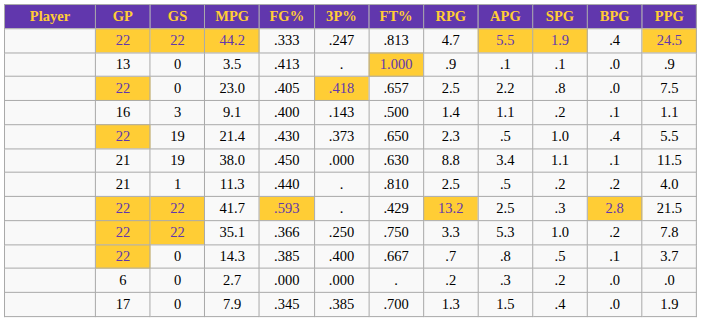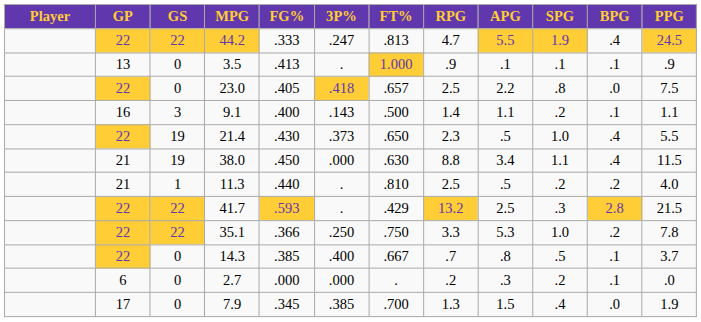 <table class="wikitable sortable" style="font-size:90%; text-align:center;">
 <tr>
 <th style="background:#6137ad;color:#ffcd35;" width="10%">Player</th>
 <th style="background:#6137ad;color:#ffcd35;" width="6%">GP</th>
 <th style="background:#6137ad;color:#ffcd35;" width="6%">GS</th>
 <th style="background:#6137ad;color:#ffcd35;" width="6%">MPG</th>
 <th style="background:#6137ad;color:#ffcd35;" width="6%">FG%</th>
 <th style="background:#6137ad;color:#ffcd35;" width="6%">3P%</th>
 <th style="background:#6137ad;color:#ffcd35;" width="6%">FT%</th>
 <th style="background:#6137ad;color:#ffcd35;" width="6%">RPG</th>
 <th style="background:#6137ad;color:#ffcd35;" width="6%">APG</th>
 <th style="background:#6137ad;color:#ffcd35;" width="6%">SPG</th>
 <th style="background:#6137ad;color:#ffcd35;" width="6%">BPG</th>
 <th style="background:#6137ad;color:#ffcd35;" width="6%">PPG</th>
 </tr>
 <tr>
 <td></td>
 <td style="background:#ffcd35;color:#6137ad;">22</td>
 <td style="background:#ffcd35;color:#6137ad;">22</td>
 <td style="background:#ffcd35;color:#6137ad;">44.2</td>
 <td>.333</td>
 <td>.247</td>
 <td>.813</td>
 <td>4.7</td>
 <td style="background:#ffcd35;color:#6137ad;">5.5</td>
 <td style="background:#ffcd35;color:#6137ad;">1.9</td>
 <td>.4</td>
 <td style="background:#ffcd35;color:#6137ad;">24.5</td>
 </tr>
 <tr>
 <td></td>
 <td>13</td>
 <td>0</td>
 <td>3.5</td>
 <td>.413</td>
 <td>.</td>
 <td style="background:#ffcd35;color:#6137ad;">1.000</td>
 <td>.9</td>
 <td>.1</td>
 <td>.1</td>
-<td>.0</td>
+<td>.1</td>
 <td>.9</td>
 </tr>
 <tr>
 <td></td>
 <td style="background:#ffcd35;color:#6137ad;">22</td>
 <td>0</td>
 <td>23.0</td>
 <td>.405</td>
 <td style="background:#ffcd35;color:#6137ad;">.418</td>
 <td>.657</td>
 <td>2.5</td>
 <td>2.2</td>
 <td>.8</td>
 <td>.0</td>
 <td>7.5</td>
 </tr>
 <tr>
 <td></td>
 <td>16</td>
 <td>3</td>
 <td>9.1</td>
 <td>.400</td>
 <td>.143</td>
 <td>.500</td>
 <td>1.4</td>
 <td>1.1</td>
 <td>.2</td>
 <td>.1</td>
 <td>1.1</td>
 </tr>
 <tr>
 <td></td>
 <td style="background:#ffcd35;color:#6137ad;">22</td>
 <td>19</td>
 <td>21.4</td>
 <td>.430</td>
 <td>.373</td>
 <td>.650</td>
 <td>2.3</td>
 <td>.5</td>
 <td>1.0</td>
 <td>.4</td>
 <td>5.5</td>
 </tr>
 <tr>
 <td></td>
 <td>21</td>
 <td>19</td>
 <td>38.0</td>
 <td>.450</td>
 <td>.000</td>
 <td>.630</td>
 <td>8.8</td>
 <td>3.4</td>
 <td>1.1</td>
-<td>.1</td>
+<td>.4</td>
 <td>11.5</td>
 </tr>
 <tr>
 <td></td>
 <td>21</td>
 <td>1</td>
 <td>11.3</td>
 <td>.440</td>
 <td>.</td>
 <td>.810</td>
 <td>2.5</td>
 <td>.5</td>
 <td>.2</td>
 <td>.2</td>
 <td>4.0</td>
 </tr>
 <tr>
 <td></td>
 <td style="background:#ffcd35;color:#6137ad;">22</td>
 <td style="background:#ffcd35;color:#6137ad;">22</td>
 <td>41.7</td>
 <td style="background:#ffcd35;color:#6137ad;">.593</td>
 <td>.</td>
 <td>.429</td>
 <td style="background:#ffcd35;color:#6137ad;">13.2</td>
 <td>2.5</td>
 <td>.3</td>
 <td style="background:#ffcd35;color:#6137ad;">2.8</td>
 <td>21.5</td>
 </tr>
 <tr>
 <td></td>
 <td style="background:#ffcd35;color:#6137ad;">22</td>
 <td style="background:#ffcd35;color:#6137ad;">22</td>
 <td>35.1</td>
 <td>.366</td>
 <td>.250</td>
 <td>.750</td>
 <td>3.3</td>
 <td>5.3</td>
 <td>1.0</td>
 <td>.2</td>
 <td>7.8</td>
 </tr>
 <tr>
 <td></td>
 <td style="background:#ffcd35;color:#6137ad;">22</td>
 <td>0</td>
 <td>14.3</td>
 <td>.385</td>
 <td>.400</td>
 <td>.667</td>
 <td>.7</td>
 <td>.8</td>
 <td>.5</td>
 <td>.1</td>
 <td>3.7</td>
 </tr>
 <tr>
 <td></td>
 <td>6</td>
 <td>0</td>
 <td>2.7</td>
 <td>.000</td>
 <td>.000</td>
 <td>.</td>
 <td>.2</td>
 <td>.3</td>
 <td>.2</td>
-<td>.0</td>
+<td>.1</td>
 <td>.0</td>
 </tr>
 <tr>
 <td></td>
 <td>17</td>
 <td>0</td>
 <td>7.9</td>
 <td>.345</td>
 <td>.385</td>
 <td>.700</td>
 <td>1.3</td>
 <td>1.5</td>
 <td>.4</td>
 <td>.0</td>
 <td>1.9</td>
 </tr>
 </table>
